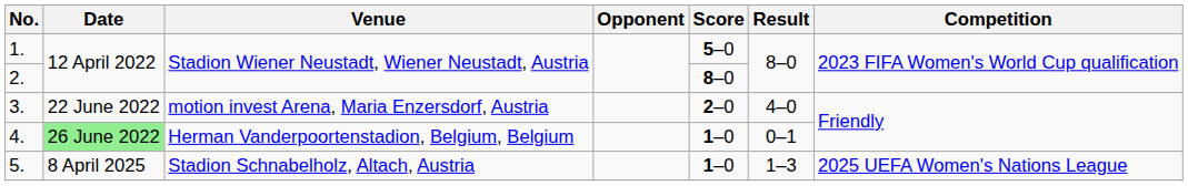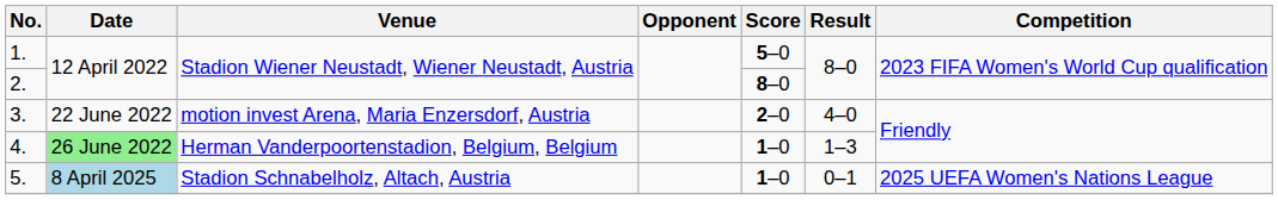 <table class="wikitable">
 <tr>
 <th>No.</th>
 <th>Date</th>
 <th>Venue</th>
 <th>Opponent</th>
 <th>Score</th>
 <th>Result</th>
 <th>Competition</th>
 </tr>
 <tr>
 <td>1.</td>
 <td rowspan=2>12 April 2022</td>
 <td rowspan=2><a href='#'>Stadion Wiener Neustadt</a>, <a href='#'>Wiener Neustadt</a>, <a href='#'>Austria</a></td>
 <td rowspan=2></td>
 <td align=center><strong>5</strong>–0</td>
 <td align=center rowspan=2>8–0</td>
 <td rowspan=2><a href='#'>2023 FIFA Women's World Cup qualification</a></td>
 </tr>
 <tr>
 <td>2.</td>
 <td align=center><strong>8</strong>–0</td>
 </tr>
 <tr>
 <td>3.</td>
 <td>22 June 2022</td>
 <td><a href='#'>motion invest Arena</a>, <a href='#'>Maria Enzersdorf</a>, <a href='#'>Austria</a></td>
 <td></td>
 <td align=center><strong>2</strong>–0</td>
 <td align=center>4–0</td>
 <td rowspan=2><a href='#'>Friendly</a></td>
 </tr>
 <tr>
 <td>4.</td>
 <td style="background: lightgreen;">26 June 2022</td>
 <td><a href='#'>Herman Vanderpoortenstadion</a>, <a href='#'>Belgium</a>, <a href='#'>Belgium</a></td>
 <td></td>
 <td align=center><strong>1</strong>–0</td>
-<td align=center>0–1</td>
+<td align=center>1–3</td>
 </tr>
 <tr>
 <td>5.</td>
-<td>8 April 2025</td>
+<td style="background: lightblue;">8 April 2025</td>
 <td><a href='#'>Stadion Schnabelholz</a>, <a href='#'>Altach</a>, <a href='#'>Austria</a></td>
 <td></td>
 <td align=center><strong>1</strong>–0</td>
-<td align=center>1–3</td>
+<td align=center>0–1</td>
 <td><a href='#'>2025 UEFA Women's Nations League</a></td>
 </tr>
 <tr>
 </tr>
 </table>
